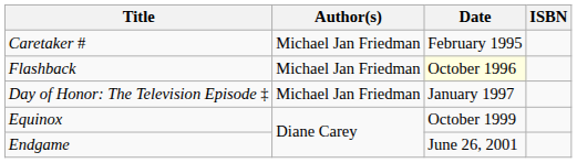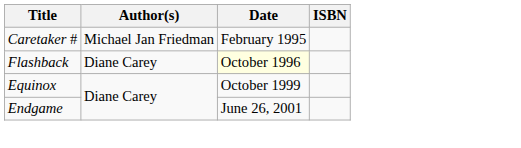 <table class="wikitable">
 <tr>
 <th>Title</th>
 <th>Author(s)</th>
 <th>Date</th>
 <th>ISBN</th>
 </tr>
 <tr>
 <td><em>Caretaker</em> #</td>
 <td>Michael Jan Friedman</td>
 <td>February 1995</td>
 <td></td>
 </tr>
 <tr>
 <td><em>Flashback</em></td>
-<td>Michael Jan Friedman</td>
+<td>Diane Carey</td>
 <td style="background: lightyellow;">October 1996</td>
-<td></td>
-</tr>
-<tr>
-<td><em>Day of Honor: The Television Episode</em> ‡</td>
-<td>Michael Jan Friedman</td>
-<td>January 1997</td>
 <td></td>
 </tr>
 <tr>
 <td><em>Equinox</em></td>
 <td rowspan="2">Diane Carey</td>
 <td>October 1999</td>
 <td></td>
 </tr>
 <tr>
 <td><em>Endgame</em></td>
 <td>June 26, 2001</td>
 <td></td>
 </tr>
 </table>
